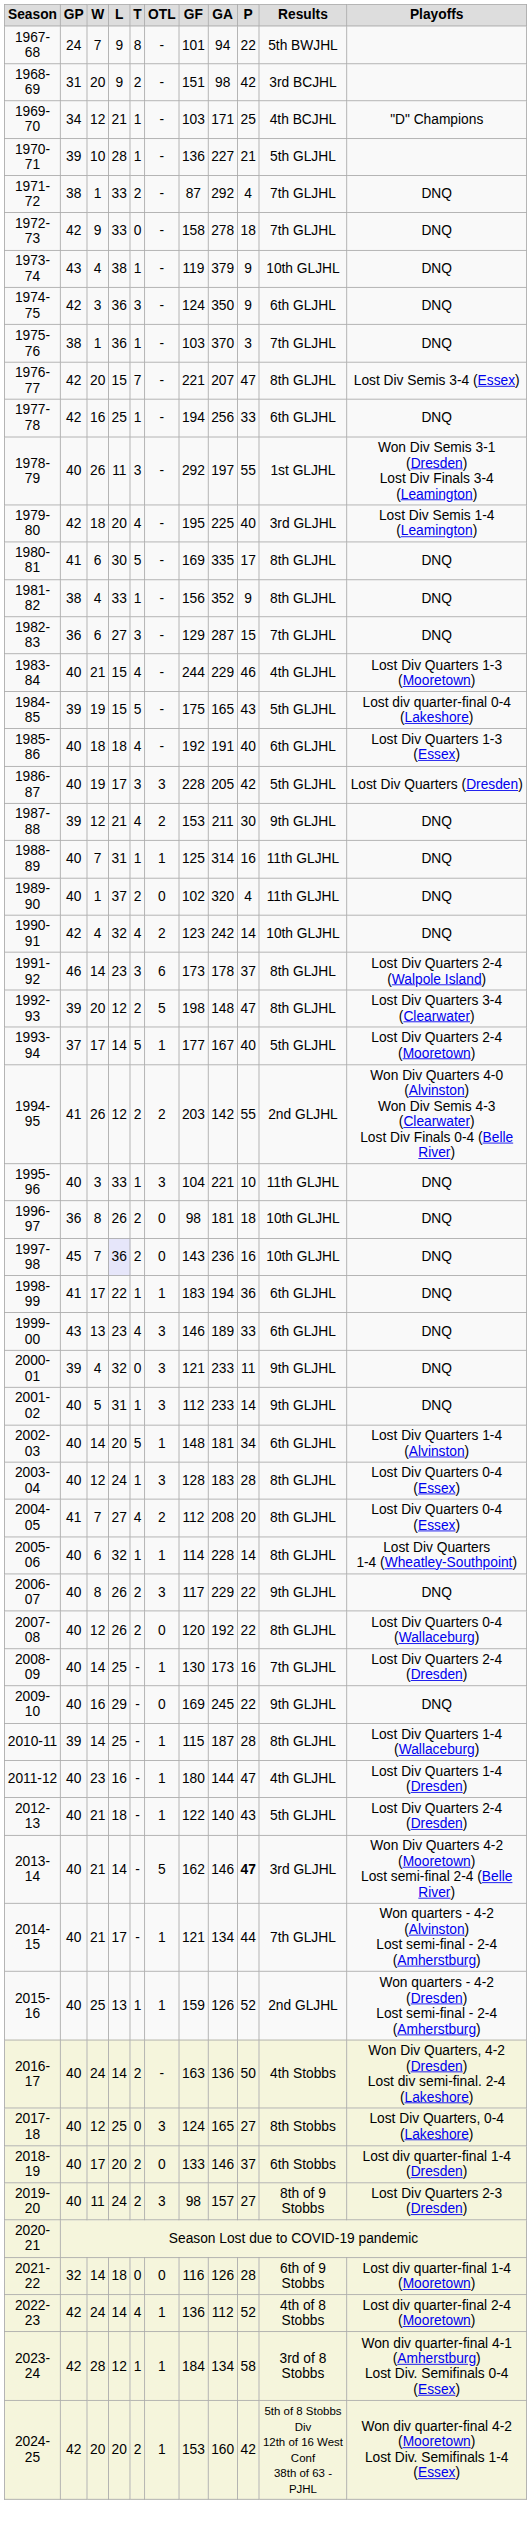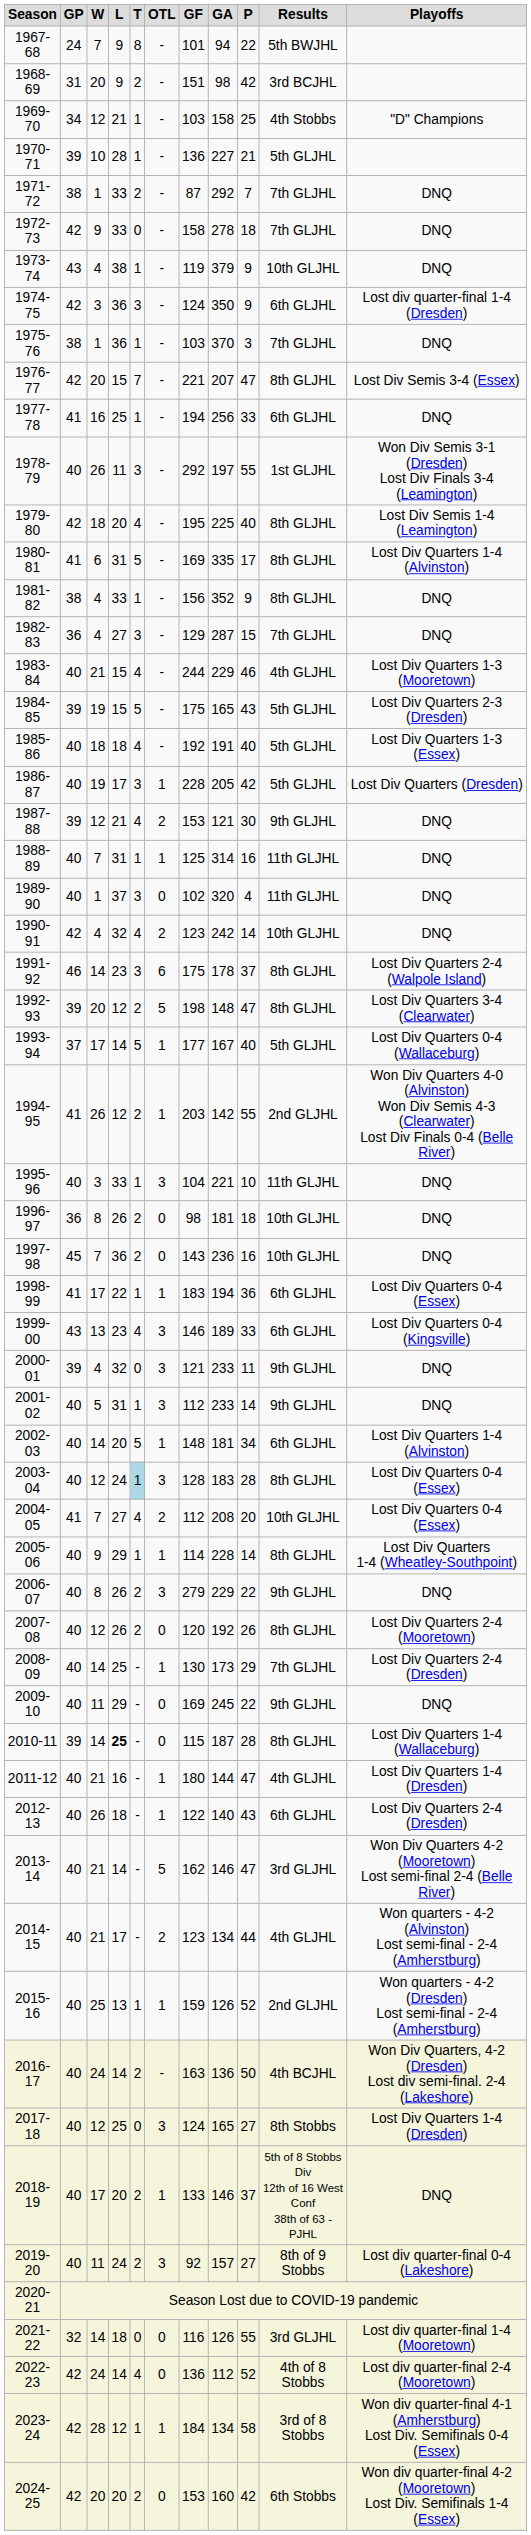 <table class="wikitable">
 <tr align="center"  bgcolor="#dddddd">
 <td><strong>Season</strong></td>
 <td><strong>GP</strong></td>
 <td><strong>W</strong></td>
 <td><strong>L</strong></td>
 <td><strong>T</strong></td>
 <td><strong>OTL</strong></td>
 <td><strong>GF</strong></td>
 <td><strong>GA</strong></td>
 <td><strong>P</strong></td>
 <td><strong>Results</strong></td>
 <td><strong>Playoffs</strong></td>
 </tr>
 <tr align="center">
 <td>1967-68</td>
 <td>24</td>
 <td>7</td>
 <td>9</td>
 <td>8</td>
 <td>-</td>
 <td>101</td>
 <td>94</td>
 <td>22</td>
 <td>5th BWJHL</td>
 <td></td>
 </tr>
 <tr align="center">
 <td>1968-69</td>
 <td>31</td>
 <td>20</td>
 <td>9</td>
 <td>2</td>
 <td>-</td>
 <td>151</td>
 <td>98</td>
 <td>42</td>
 <td>3rd BCJHL</td>
 <td></td>
 </tr>
 <tr align="center">
 <td>1969-70</td>
 <td>34</td>
 <td>12</td>
 <td>21</td>
 <td>1</td>
 <td>-</td>
 <td>103</td>
-<td>171</td>
+<td>158</td>
 <td>25</td>
-<td>4th BCJHL</td>
+<td>4th Stobbs</td>
 <td>"D" Champions</td>
 </tr>
 <tr align="center">
 <td>1970-71</td>
 <td>39</td>
 <td>10</td>
 <td>28</td>
 <td>1</td>
 <td>-</td>
 <td>136</td>
 <td>227</td>
 <td>21</td>
 <td>5th GLJHL</td>
 <td></td>
 </tr>
 <tr align="center">
 <td>1971-72</td>
 <td>38</td>
 <td>1</td>
 <td>33</td>
 <td>2</td>
 <td>-</td>
 <td>87</td>
 <td>292</td>
-<td>4</td>
+<td>7</td>
 <td>7th GLJHL</td>
 <td>DNQ</td>
 </tr>
 <tr align="center">
 <td>1972-73</td>
 <td>42</td>
 <td>9</td>
 <td>33</td>
 <td>0</td>
 <td>-</td>
 <td>158</td>
 <td>278</td>
 <td>18</td>
 <td>7th GLJHL</td>
 <td>DNQ</td>
 </tr>
 <tr align="center">
 <td>1973-74</td>
 <td>43</td>
 <td>4</td>
 <td>38</td>
 <td>1</td>
 <td>-</td>
 <td>119</td>
 <td>379</td>
 <td>9</td>
 <td>10th GLJHL</td>
 <td>DNQ</td>
 </tr>
 <tr align="center">
 <td>1974-75</td>
 <td>42</td>
 <td>3</td>
 <td>36</td>
 <td>3</td>
 <td>-</td>
 <td>124</td>
 <td>350</td>
 <td>9</td>
 <td>6th GLJHL</td>
-<td>DNQ</td>
+<td>Lost div quarter-final  1-4  (<a href='#'>Dresden</a>)</td>
 </tr>
 <tr align="center">
 <td>1975-76</td>
 <td>38</td>
 <td>1</td>
 <td>36</td>
 <td>1</td>
 <td>-</td>
 <td>103</td>
 <td>370</td>
 <td>3</td>
 <td>7th GLJHL</td>
 <td>DNQ</td>
 </tr>
 <tr align="center">
 <td>1976-77</td>
 <td>42</td>
 <td>20</td>
 <td>15</td>
 <td>7</td>
 <td>-</td>
 <td>221</td>
 <td>207</td>
 <td>47</td>
 <td>8th GLJHL</td>
 <td>Lost Div Semis 3-4 (<a href='#'>Essex</a>)</td>
 </tr>
 <tr align="center">
 <td>1977-78</td>
-<td>42</td>
+<td>41</td>
 <td>16</td>
 <td>25</td>
 <td>1</td>
 <td>-</td>
 <td>194</td>
 <td>256</td>
 <td>33</td>
 <td>6th GLJHL</td>
 <td>DNQ</td>
 </tr>
 <tr align="center">
 <td>1978-79</td>
 <td>40</td>
 <td>26</td>
 <td>11</td>
 <td>3</td>
 <td>-</td>
 <td>292</td>
 <td>197</td>
 <td>55</td>
 <td>1st GLJHL</td>
 <td>Won Div Semis 3-1 (<a href='#'>Dresden</a>)<br>Lost Div Finals 3-4 (<a href='#'>Leamington</a>)</td>
 </tr>
 <tr align="center">
 <td>1979-80</td>
 <td>42</td>
 <td>18</td>
 <td>20</td>
 <td>4</td>
 <td>-</td>
 <td>195</td>
 <td>225</td>
 <td>40</td>
-<td>3rd GLJHL</td>
+<td>8th GLJHL</td>
 <td>Lost Div Semis 1-4 (<a href='#'>Leamington</a>)</td>
 </tr>
 <tr align="center">
 <td>1980-81</td>
 <td>41</td>
 <td>6</td>
-<td>30</td>
+<td>31</td>
 <td>5</td>
 <td>-</td>
 <td>169</td>
 <td>335</td>
 <td>17</td>
 <td>8th GLJHL</td>
-<td>DNQ</td>
+<td>Lost Div Quarters 1-4 (<a href='#'>Alvinston</a>)</td>
 </tr>
 <tr align="center">
 <td>1981-82</td>
 <td>38</td>
 <td>4</td>
 <td>33</td>
 <td>1</td>
 <td>-</td>
 <td>156</td>
 <td>352</td>
 <td>9</td>
 <td>8th GLJHL</td>
 <td>DNQ</td>
 </tr>
 <tr align="center">
 <td>1982-83</td>
 <td>36</td>
-<td>6</td>
+<td>4</td>
 <td>27</td>
 <td>3</td>
 <td>-</td>
 <td>129</td>
 <td>287</td>
 <td>15</td>
 <td>7th GLJHL</td>
 <td>DNQ</td>
 </tr>
 <tr align="center">
 <td>1983-84</td>
 <td>40</td>
 <td>21</td>
 <td>15</td>
 <td>4</td>
 <td>-</td>
 <td>244</td>
 <td>229</td>
 <td>46</td>
 <td>4th GLJHL</td>
 <td>Lost Div Quarters 1-3 (<a href='#'>Mooretown</a>)</td>
 </tr>
 <tr align="center">
 <td>1984-85</td>
 <td>39</td>
 <td>19</td>
 <td>15</td>
 <td>5</td>
 <td>-</td>
 <td>175</td>
 <td>165</td>
 <td>43</td>
 <td>5th GLJHL</td>
-<td>Lost div quarter-final  0-4  (<a href='#'>Lakeshore</a>)</td>
+<td>Lost Div Quarters 2-3 (<a href='#'>Dresden</a>)</td>
 </tr>
 <tr align="center">
 <td>1985-86</td>
 <td>40</td>
 <td>18</td>
 <td>18</td>
 <td>4</td>
 <td>-</td>
 <td>192</td>
 <td>191</td>
 <td>40</td>
-<td>6th GLJHL</td>
+<td>5th GLJHL</td>
 <td>Lost Div Quarters 1-3 (<a href='#'>Essex</a>)</td>
 </tr>
 <tr align="center">
 <td>1986-87</td>
 <td>40</td>
 <td>19</td>
 <td>17</td>
 <td>3</td>
-<td>3</td>
+<td>1</td>
 <td>228</td>
 <td>205</td>
 <td>42</td>
 <td>5th GLJHL</td>
 <td>Lost Div Quarters (<a href='#'>Dresden</a>)</td>
 </tr>
 <tr align="center">
 <td>1987-88</td>
 <td>39</td>
 <td>12</td>
 <td>21</td>
 <td>4</td>
 <td>2</td>
 <td>153</td>
-<td>211</td>
+<td>121</td>
 <td>30</td>
 <td>9th GLJHL</td>
 <td>DNQ</td>
 </tr>
 <tr align="center">
 <td>1988-89</td>
 <td>40</td>
 <td>7</td>
 <td>31</td>
 <td>1</td>
 <td>1</td>
 <td>125</td>
 <td>314</td>
 <td>16</td>
 <td>11th GLJHL</td>
 <td>DNQ</td>
 </tr>
 <tr align="center">
 <td>1989-90</td>
 <td>40</td>
 <td>1</td>
 <td>37</td>
-<td>2</td>
+<td>3</td>
 <td>0</td>
 <td>102</td>
 <td>320</td>
 <td>4</td>
 <td>11th GLJHL</td>
 <td>DNQ</td>
 </tr>
 <tr align="center">
 <td>1990-91</td>
 <td>42</td>
 <td>4</td>
 <td>32</td>
 <td>4</td>
 <td>2</td>
 <td>123</td>
 <td>242</td>
 <td>14</td>
 <td>10th GLJHL</td>
 <td>DNQ</td>
 </tr>
 <tr align="center">
 <td>1991-92</td>
 <td>46</td>
 <td>14</td>
 <td>23</td>
 <td>3</td>
 <td>6</td>
-<td>173</td>
+<td>175</td>
 <td>178</td>
 <td>37</td>
 <td>8th GLJHL</td>
 <td>Lost Div Quarters 2-4 (<a href='#'>Walpole Island</a>)</td>
 </tr>
 <tr align="center">
 <td>1992-93</td>
 <td>39</td>
 <td>20</td>
 <td>12</td>
 <td>2</td>
 <td>5</td>
 <td>198</td>
 <td>148</td>
 <td>47</td>
 <td>8th GLJHL</td>
 <td>Lost Div Quarters 3-4 (<a href='#'>Clearwater</a>)</td>
 </tr>
 <tr align="center">
 <td>1993-94</td>
 <td>37</td>
 <td>17</td>
 <td>14</td>
 <td>5</td>
 <td>1</td>
 <td>177</td>
 <td>167</td>
 <td>40</td>
 <td>5th GLJHL</td>
-<td>Lost Div Quarters 2-4 (<a href='#'>Mooretown</a>)</td>
+<td>Lost Div Quarters 0-4 (<a href='#'>Wallaceburg</a>)</td>
 </tr>
 <tr align="center">
 <td>1994-95</td>
 <td>41</td>
 <td>26</td>
 <td>12</td>
 <td>2</td>
-<td>2</td>
+<td>1</td>
 <td>203</td>
 <td>142</td>
 <td>55</td>
 <td>2nd GLJHL</td>
 <td>Won Div Quarters 4-0 (<a href='#'>Alvinston</a>)<br>Won Div Semis 4-3 (<a href='#'>Clearwater</a>)<br> Lost Div Finals 0-4 (<a href='#'>Belle River</a>)</td>
 </tr>
 <tr align="center">
 <td>1995-96</td>
 <td>40</td>
 <td>3</td>
 <td>33</td>
 <td>1</td>
 <td>3</td>
 <td>104</td>
 <td>221</td>
 <td>10</td>
 <td>11th GLJHL</td>
 <td>DNQ</td>
 </tr>
 <tr align="center">
 <td>1996-97</td>
 <td>36</td>
 <td>8</td>
 <td>26</td>
 <td>2</td>
 <td>0</td>
 <td>98</td>
 <td>181</td>
 <td>18</td>
 <td>10th GLJHL</td>
 <td>DNQ</td>
 </tr>
 <tr align="center">
 <td>1997-98</td>
 <td>45</td>
 <td>7</td>
-<td style="background: lavender;">36</td>
+<td>36</td>
 <td>2</td>
 <td>0</td>
 <td>143</td>
 <td>236</td>
 <td>16</td>
 <td>10th GLJHL</td>
 <td>DNQ</td>
 </tr>
 <tr align="center">
 <td>1998-99</td>
 <td>41</td>
 <td>17</td>
 <td>22</td>
 <td>1</td>
 <td>1</td>
 <td>183</td>
 <td>194</td>
 <td>36</td>
 <td>6th GLJHL</td>
-<td>DNQ</td>
+<td>Lost Div Quarters 0-4 (<a href='#'>Essex</a>)</td>
 </tr>
 <tr align="center">
 <td>1999-00</td>
 <td>43</td>
 <td>13</td>
 <td>23</td>
 <td>4</td>
 <td>3</td>
 <td>146</td>
 <td>189</td>
 <td>33</td>
 <td>6th GLJHL</td>
-<td>DNQ</td>
+<td>Lost Div Quarters 0-4 (<a href='#'>Kingsville</a>)</td>
 </tr>
 <tr align="center">
 <td>2000-01</td>
 <td>39</td>
 <td>4</td>
 <td>32</td>
 <td>0</td>
 <td>3</td>
 <td>121</td>
 <td>233</td>
 <td>11</td>
 <td>9th GLJHL</td>
 <td>DNQ</td>
 </tr>
 <tr align="center">
 <td>2001-02</td>
 <td>40</td>
 <td>5</td>
 <td>31</td>
 <td>1</td>
 <td>3</td>
 <td>112</td>
 <td>233</td>
 <td>14</td>
 <td>9th GLJHL</td>
 <td>DNQ</td>
 </tr>
 <tr align="center">
 <td>2002-03</td>
 <td>40</td>
 <td>14</td>
 <td>20</td>
 <td>5</td>
 <td>1</td>
 <td>148</td>
 <td>181</td>
 <td>34</td>
 <td>6th GLJHL</td>
 <td>Lost Div Quarters 1-4 (<a href='#'>Alvinston</a>)</td>
 </tr>
 <tr align="center">
 <td>2003-04</td>
 <td>40</td>
 <td>12</td>
 <td>24</td>
-<td>1</td>
+<td style="background: lightblue;">1</td>
 <td>3</td>
 <td>128</td>
 <td>183</td>
 <td>28</td>
 <td>8th GLJHL</td>
 <td>Lost Div Quarters 0-4 (<a href='#'>Essex</a>)</td>
 </tr>
 <tr align="center">
 <td>2004-05</td>
 <td>41</td>
 <td>7</td>
 <td>27</td>
 <td>4</td>
 <td>2</td>
 <td>112</td>
 <td>208</td>
 <td>20</td>
-<td>8th GLJHL</td>
+<td>10th GLJHL</td>
 <td>Lost Div Quarters 0-4 (<a href='#'>Essex</a>)</td>
 </tr>
 <tr align="center">
 <td>2005-06</td>
 <td>40</td>
-<td>6</td>
-<td>32</td>
+<td>9</td>
+<td>29</td>
 <td>1</td>
 <td>1</td>
 <td>114</td>
 <td>228</td>
 <td>14</td>
 <td>8th GLJHL</td>
 <td>Lost Div Quarters<br>1-4 (<a href='#'>Wheatley-Southpoint</a>)</td>
 </tr>
 <tr align="center">
 <td>2006-07</td>
 <td>40</td>
 <td>8</td>
 <td>26</td>
 <td>2</td>
 <td>3</td>
-<td>117</td>
+<td>279</td>
 <td>229</td>
 <td>22</td>
 <td>9th GLJHL</td>
 <td>DNQ</td>
 </tr>
 <tr align="center">
 <td>2007-08</td>
 <td>40</td>
 <td>12</td>
 <td>26</td>
 <td>2</td>
 <td>0</td>
 <td>120</td>
 <td>192</td>
-<td>22</td>
+<td>26</td>
 <td>8th GLJHL</td>
-<td>Lost Div Quarters 0-4 (<a href='#'>Wallaceburg</a>)</td>
+<td>Lost Div Quarters 2-4 (<a href='#'>Mooretown</a>)</td>
 </tr>
 <tr align="center">
 <td>2008-09</td>
 <td>40</td>
 <td>14</td>
 <td>25</td>
 <td>-</td>
 <td>1</td>
 <td>130</td>
 <td>173</td>
-<td>16</td>
+<td>29</td>
 <td>7th GLJHL</td>
 <td>Lost Div Quarters 2-4 (<a href='#'>Dresden</a>)</td>
 </tr>
 <tr align="center">
 <td>2009-10</td>
 <td>40</td>
-<td>16</td>
+<td>11</td>
 <td>29</td>
 <td>-</td>
 <td>0</td>
 <td>169</td>
 <td>245</td>
 <td>22</td>
 <td>9th GLJHL</td>
 <td>DNQ</td>
 </tr>
 <tr align="center">
 <td>2010-11</td>
 <td>39</td>
 <td>14</td>
-<td>25</td>
+<td><strong>25</strong></td>
 <td>-</td>
-<td>1</td>
+<td>0</td>
 <td>115</td>
 <td>187</td>
 <td>28</td>
 <td>8th GLJHL</td>
 <td>Lost Div Quarters 1-4 (<a href='#'>Wallaceburg</a>)</td>
 </tr>
 <tr align="center">
 <td>2011-12</td>
 <td>40</td>
-<td>23</td>
+<td>21</td>
 <td>16</td>
 <td>-</td>
 <td>1</td>
 <td>180</td>
 <td>144</td>
 <td>47</td>
 <td>4th GLJHL</td>
 <td>Lost Div Quarters 1-4 (<a href='#'>Dresden</a>)</td>
 </tr>
 <tr align="center">
 <td>2012-13</td>
 <td>40</td>
-<td>21</td>
+<td>26</td>
 <td>18</td>
 <td>-</td>
 <td>1</td>
 <td>122</td>
 <td>140</td>
 <td>43</td>
-<td>5th GLJHL</td>
+<td>6th GLJHL</td>
 <td>Lost Div Quarters 2-4 (<a href='#'>Dresden</a>)</td>
 </tr>
 <tr align="center">
 <td>2013-14</td>
 <td>40</td>
 <td>21</td>
 <td>14</td>
 <td>-</td>
 <td>5</td>
 <td>162</td>
 <td>146</td>
-<td><strong>47</strong></td>
+<td>47</td>
 <td>3rd GLJHL</td>
 <td>Won Div Quarters 4-2 (<a href='#'>Mooretown</a>)<br>Lost semi-final 2-4 (<a href='#'>Belle River</a>)</td>
 </tr>
 <tr align="center">
 <td>2014-15</td>
 <td>40</td>
 <td>21</td>
 <td>17</td>
 <td>-</td>
-<td>1</td>
-<td>121</td>
+<td>2</td>
+<td>123</td>
 <td>134</td>
 <td>44</td>
-<td>7th GLJHL</td>
+<td>4th GLJHL</td>
 <td>Won quarters - 4-2  (<a href='#'>Alvinston</a>)<br>Lost semi-final - 2-4  (<a href='#'>Amherstburg</a>)</td>
 </tr>
 <tr align="center">
 <td>2015-16</td>
 <td>40</td>
 <td>25</td>
 <td>13</td>
 <td>1</td>
 <td>1</td>
 <td>159</td>
 <td>126</td>
 <td>52</td>
 <td>2nd GLJHL</td>
 <td>Won quarters - 4-2  (<a href='#'>Dresden</a>)<br>Lost semi-final - 2-4  (<a href='#'>Amherstburg</a>)</td>
 </tr>
 <tr align="center" bgcolor="beige">
 <td>2016-17</td>
 <td>40</td>
 <td>24</td>
 <td>14</td>
 <td>2</td>
 <td>-</td>
 <td>163</td>
 <td>136</td>
 <td>50</td>
-<td>4th Stobbs</td>
+<td>4th BCJHL</td>
 <td>Won Div Quarters, 4-2 (<a href='#'>Dresden</a>)<br>Lost div semi-final. 2-4 (<a href='#'>Lakeshore</a>)</td>
 </tr>
 <tr align="center" bgcolor="beige">
 <td>2017-18</td>
 <td>40</td>
 <td>12</td>
 <td>25</td>
 <td>0</td>
 <td>3</td>
 <td>124</td>
 <td>165</td>
 <td>27</td>
 <td>8th Stobbs</td>
-<td>Lost Div Quarters, 0-4 (<a href='#'>Lakeshore</a>)</td>
+<td>Lost Div Quarters 1-4 (<a href='#'>Dresden</a>)</td>
 </tr>
 <tr align="center" bgcolor="beige">
 <td>2018-19</td>
 <td>40</td>
 <td>17</td>
 <td>20</td>
 <td>2</td>
-<td>0</td>
+<td>1</td>
 <td>133</td>
 <td>146</td>
 <td>37</td>
-<td>6th Stobbs</td>
-<td>Lost div quarter-final  1-4  (<a href='#'>Dresden</a>)</td>
+<td><small>5th of 8 Stobbs Div<br>12th of 16 West Conf<br>38th of 63 - PJHL </small></td>
+<td>DNQ</td>
 </tr>
 <tr align="center" bgcolor="beige">
 <td>2019-20</td>
 <td>40</td>
 <td>11</td>
 <td>24</td>
 <td>2</td>
 <td>3</td>
-<td>98</td>
+<td>92</td>
 <td>157</td>
 <td>27</td>
 <td>8th of 9 Stobbs</td>
-<td>Lost Div Quarters 2-3 (<a href='#'>Dresden</a>)</td>
+<td>Lost div quarter-final  0-4  (<a href='#'>Lakeshore</a>)</td>
 </tr>
 <tr align="center" bgcolor="beige">
 <td>2020-21</td>
 <td colspan="10">Season Lost due to COVID-19 pandemic</td>
 </tr>
 <tr align="center" bgcolor="beige">
 <td>2021-22</td>
 <td>32</td>
 <td>14</td>
 <td>18</td>
 <td>0</td>
 <td>0</td>
 <td>116</td>
 <td>126</td>
-<td>28</td>
-<td>6th of 9 Stobbs</td>
+<td>55</td>
+<td>3rd GLJHL</td>
 <td>Lost div quarter-final  1-4  (<a href='#'>Mooretown</a>)</td>
 </tr>
 <tr align="center" bgcolor="beige">
 <td>2022-23</td>
 <td>42</td>
 <td>24</td>
 <td>14</td>
 <td>4</td>
-<td>1</td>
+<td>0</td>
 <td>136</td>
 <td>112</td>
 <td>52</td>
 <td>4th of 8 Stobbs</td>
 <td>Lost div quarter-final  2-4  (<a href='#'>Mooretown</a>)</td>
 </tr>
 <tr align="center" bgcolor="beige">
 <td>2023-24</td>
 <td>42</td>
 <td>28</td>
 <td>12</td>
 <td>1</td>
 <td>1</td>
 <td>184</td>
 <td>134</td>
 <td>58</td>
 <td>3rd of 8 Stobbs</td>
 <td>Won div quarter-final  4-1  (<a href='#'>Amherstburg</a>)<br>Lost Div. Semifinals 0-4 (<a href='#'>Essex</a>)</td>
 </tr>
 <tr align="center" bgcolor="beige">
 <td>2024-25</td>
 <td>42</td>
 <td>20</td>
 <td>20</td>
 <td>2</td>
-<td>1</td>
+<td>0</td>
 <td>153</td>
 <td>160</td>
 <td>42</td>
-<td><small>5th of 8 Stobbs Div<br>12th of 16 West Conf<br>38th of 63 - PJHL </small></td>
+<td>6th Stobbs</td>
 <td>Won div quarter-final  4-2  (<a href='#'>Mooretown</a>)<br>Lost Div. Semifinals 1-4 (<a href='#'>Essex</a>)</td>
 </tr>
 </table>
